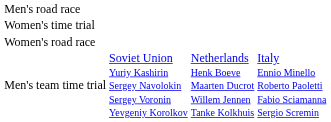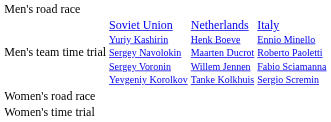 <table>
 <tr>
 <td>Men's road race</td>
+<td></td>
+<td></td>
+<td></td>
+</tr>
+<tr>
+<td>Men's team time trial</td>
+<td> <a href='#'>Soviet Union</a><br><small><a href='#'>Yuriy Kashirin</a><br><a href='#'>Sergey Navolokin</a><br><a href='#'>Sergey Voronin</a><br><a href='#'>Yevgeniy Korolkov</a></small></td>
+<td> <a href='#'>Netherlands</a><br><small><a href='#'>Henk Boeve</a><br><a href='#'>Maarten Ducrot</a><br><a href='#'>Willem Jennen</a><br><a href='#'>Tanke Kolkhuis</a></small></td>
+<td> <a href='#'>Italy</a><br><small><a href='#'>Ennio Minello</a><br><a href='#'>Roberto Paoletti</a><br><a href='#'>Fabio Sciamanna</a><br><a href='#'>Sergio Scremin</a></small></td>
+</tr>
+<tr>
+<td>Women's road race</td>
 <td></td>
 <td></td>
 <td></td>
 </tr>
 <tr>
 <td>Women's time trial</td>
 <td></td>
 <td></td>
 <td></td>
 </tr>
-<tr>
-<td>Women's road race</td>
-<td></td>
-<td></td>
-<td></td>
-</tr>
-<tr>
-<td>Men's team time trial</td>
-<td> <a href='#'>Soviet Union</a><br><small><a href='#'>Yuriy Kashirin</a><br><a href='#'>Sergey Navolokin</a><br><a href='#'>Sergey Voronin</a><br><a href='#'>Yevgeniy Korolkov</a></small></td>
-<td> <a href='#'>Netherlands</a><br><small><a href='#'>Henk Boeve</a><br><a href='#'>Maarten Ducrot</a><br><a href='#'>Willem Jennen</a><br><a href='#'>Tanke Kolkhuis</a></small></td>
-<td> <a href='#'>Italy</a><br><small><a href='#'>Ennio Minello</a><br><a href='#'>Roberto Paoletti</a><br><a href='#'>Fabio Sciamanna</a><br><a href='#'>Sergio Scremin</a></small></td>
-</tr>
 </table>
